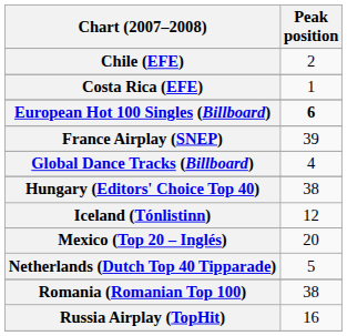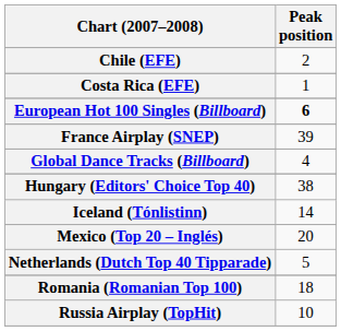 <table class="wikitable sortable plainrowheaders" style="text-align:center">
 <tr>
 <th scope="col">Chart (2007–2008)</th>
 <th scope="col">Peak<br>position</th>
 </tr>
 <tr>
 </tr>
 <tr>
 </tr>
 <tr>
 </tr>
 <tr>
 </tr>
 <tr>
 </tr>
 <tr>
 </tr>
 <tr>
 </tr>
 <tr>
 <th scope="row">Chile (<a href='#'>EFE</a>)</th>
 <td>2</td>
 </tr>
 <tr>
 </tr>
 <tr>
 <th scope="row">Costa Rica (<a href='#'>EFE</a>)</th>
 <td>1</td>
 </tr>
 <tr>
 </tr>
 <tr>
 </tr>
 <tr>
 <th scope="row"><a href='#'>European Hot 100 Singles</a> (<em><a href='#'>Billboard</a></em>)</th>
 <td><strong>6</strong></td>
 </tr>
 <tr>
 </tr>
 <tr>
 <th scope="row">France Airplay (<a href='#'>SNEP</a>)</th>
 <td align="center">39</td>
 </tr>
 <tr>
 </tr>
 <tr>
 <th scope="row"><a href='#'>Global Dance Tracks</a> (<em><a href='#'>Billboard</a></em>)</th>
 <td>4</td>
 </tr>
 <tr>
 </tr>
 <tr>
 <th scope="row">Hungary (<a href='#'>Editors' Choice Top 40</a>)</th>
 <td>38</td>
 </tr>
 <tr>
 <th scope="row">Iceland (<a href='#'>Tónlistinn</a>)</th>
-<td>12</td>
+<td>14</td>
 </tr>
 <tr>
 </tr>
 <tr>
 </tr>
 <tr>
 <th scope="row">Mexico (<a href='#'>Top 20 – Inglés</a>)</th>
 <td>20</td>
 </tr>
 <tr>
 <th scope="row">Netherlands (<a href='#'>Dutch Top 40 Tipparade</a>)</th>
 <td>5</td>
 </tr>
 <tr>
 </tr>
 <tr>
 </tr>
 <tr>
 <th scope="row">Romania (<a href='#'>Romanian Top 100</a>)</th>
-<td>38</td>
+<td>18</td>
 </tr>
 <tr>
 <th scope="row">Russia Airplay (<a href='#'>TopHit</a>)</th>
-<td>16</td>
+<td>10</td>
 </tr>
 <tr>
 </tr>
 <tr>
 </tr>
 <tr>
 </tr>
 <tr>
 </tr>
 <tr>
 </tr>
 <tr>
 </tr>
 <tr>
 </tr>
 <tr>
 </tr>
 </table>
